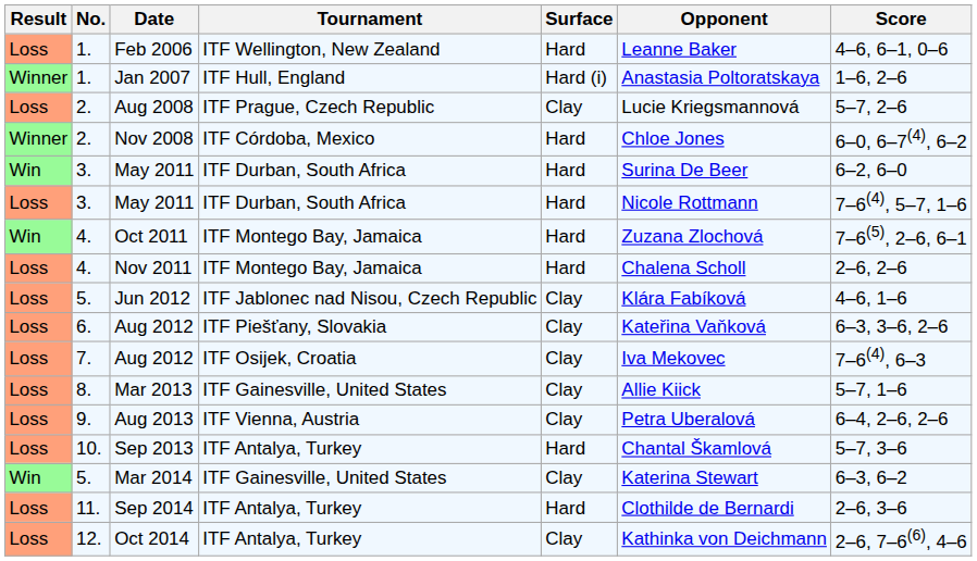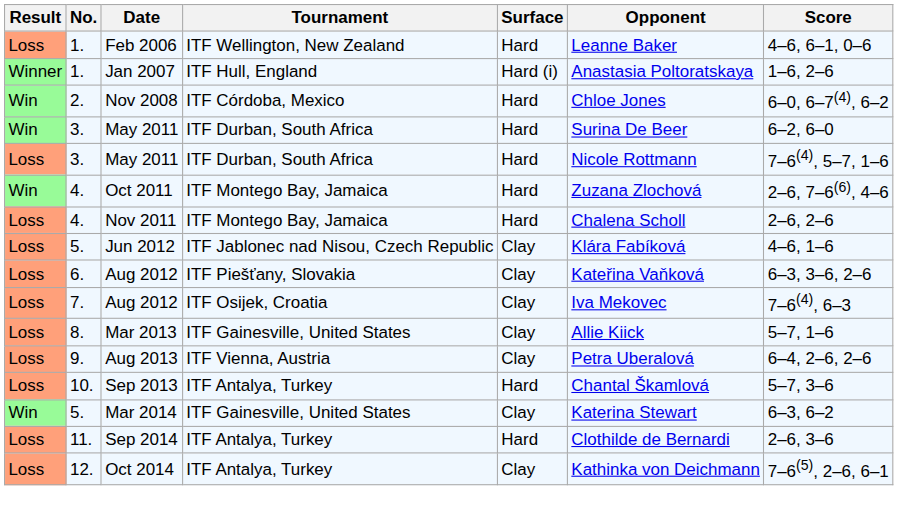 <table class="sortable wikitable">
 <tr>
 <th>Result</th>
 <th>No.</th>
 <th>Date</th>
 <th>Tournament</th>
 <th>Surface</th>
 <th>Opponent</th>
 <th class="unsortable">Score</th>
 </tr>
 <tr style="background:#f0f8ff;">
 <td bgcolor="FFA07A">Loss</td>
 <td>1.</td>
 <td>Feb 2006</td>
 <td>ITF Wellington, New Zealand</td>
 <td>Hard</td>
 <td> <a href='#'>Leanne Baker</a></td>
 <td>4–6, 6–1, 0–6</td>
 </tr>
 <tr style="background:#f0f8ff;">
 <td bgcolor=98FB98>Winner</td>
 <td>1.</td>
 <td>Jan 2007</td>
 <td>ITF Hull, England</td>
 <td>Hard (i)</td>
 <td> <a href='#'>Anastasia Poltoratskaya</a></td>
 <td>1–6, 2–6</td>
 </tr>
 <tr style="background:#f0f8ff;">
-<td bgcolor="FFA07A">Loss</td>
-<td>2.</td>
-<td>Aug 2008</td>
-<td>ITF Prague, Czech Republic</td>
-<td>Clay</td>
-<td> Lucie Kriegsmannová</td>
-<td>5–7, 2–6</td>
-</tr>
-<tr style="background:#f0f8ff;">
-<td bgcolor=98FB98>Winner</td>
+<td bgcolor=98FB98>Win</td>
 <td>2.</td>
 <td>Nov 2008</td>
 <td>ITF Córdoba, Mexico</td>
 <td>Hard</td>
 <td> <a href='#'>Chloe Jones</a></td>
 <td>6–0, 6–7<sup>(4)</sup>, 6–2</td>
 </tr>
 <tr style="background:#f0f8ff;">
 <td bgcolor=98FB98>Win</td>
 <td>3.</td>
 <td>May 2011</td>
 <td>ITF Durban, South Africa</td>
 <td>Hard</td>
 <td> <a href='#'>Surina De Beer</a></td>
 <td>6–2, 6–0</td>
 </tr>
 <tr style="background:#f0f8ff;">
 <td bgcolor="FFA07A">Loss</td>
 <td>3.</td>
 <td>May 2011</td>
 <td>ITF Durban, South Africa</td>
 <td>Hard</td>
 <td> <a href='#'>Nicole Rottmann</a></td>
 <td>7–6<sup>(4)</sup>, 5–7, 1–6</td>
 </tr>
 <tr style="background:#f0f8ff;">
 <td bgcolor=98FB98>Win</td>
 <td>4.</td>
 <td>Oct 2011</td>
 <td>ITF Montego Bay, Jamaica</td>
 <td>Hard</td>
 <td> <a href='#'>Zuzana Zlochová</a></td>
-<td>7–6<sup>(5)</sup>, 2–6, 6–1</td>
+<td>2–6, 7–6<sup>(6)</sup>, 4–6</td>
 </tr>
 <tr style="background:#f0f8ff;">
 <td bgcolor="FFA07A">Loss</td>
 <td>4.</td>
 <td>Nov 2011</td>
 <td>ITF Montego Bay, Jamaica</td>
 <td>Hard</td>
 <td> <a href='#'>Chalena Scholl</a></td>
 <td>2–6, 2–6</td>
 </tr>
 <tr style="background:#f0f8ff;">
 <td bgcolor="FFA07A">Loss</td>
 <td>5.</td>
 <td>Jun 2012</td>
 <td>ITF Jablonec nad Nisou, Czech Republic</td>
 <td>Clay</td>
 <td> <a href='#'>Klára Fabíková</a></td>
 <td>4–6, 1–6</td>
 </tr>
 <tr style="background:#f0f8ff;">
 <td bgcolor="FFA07A">Loss</td>
 <td>6.</td>
 <td>Aug 2012</td>
 <td>ITF Piešťany, Slovakia</td>
 <td>Clay</td>
 <td> <a href='#'>Kateřina Vaňková</a></td>
 <td>6–3, 3–6, 2–6</td>
 </tr>
 <tr style="background:#f0f8ff;">
 <td bgcolor="FFA07A">Loss</td>
 <td>7.</td>
 <td>Aug 2012</td>
 <td>ITF Osijek, Croatia</td>
 <td>Clay</td>
 <td> <a href='#'>Iva Mekovec</a></td>
 <td>7–6<sup>(4)</sup>, 6–3</td>
 </tr>
 <tr style="background:#f0f8ff;">
 <td bgcolor="FFA07A">Loss</td>
 <td>8.</td>
 <td>Mar 2013</td>
 <td>ITF Gainesville, United States</td>
 <td>Clay</td>
 <td> <a href='#'>Allie Kiick</a></td>
 <td>5–7, 1–6</td>
 </tr>
 <tr style="background:#f0f8ff;">
 <td bgcolor="FFA07A">Loss</td>
 <td>9.</td>
 <td>Aug 2013</td>
 <td>ITF Vienna, Austria</td>
 <td>Clay</td>
 <td> <a href='#'>Petra Uberalová</a></td>
 <td>6–4, 2–6, 2–6</td>
 </tr>
 <tr style="background:#f0f8ff;">
 <td bgcolor="FFA07A">Loss</td>
 <td>10.</td>
 <td>Sep 2013</td>
 <td>ITF Antalya, Turkey</td>
 <td>Hard</td>
 <td> <a href='#'>Chantal Škamlová</a></td>
 <td>5–7, 3–6</td>
 </tr>
 <tr style="background:#f0f8ff;">
 <td bgcolor="98FB98">Win</td>
 <td>5.</td>
 <td>Mar 2014</td>
 <td>ITF Gainesville, United States</td>
 <td>Clay</td>
 <td> <a href='#'>Katerina Stewart</a></td>
 <td>6–3, 6–2</td>
 </tr>
 <tr style="background:#f0f8ff;">
 <td bgcolor="FFA07A">Loss</td>
 <td>11.</td>
 <td>Sep 2014</td>
 <td>ITF Antalya, Turkey</td>
 <td>Hard</td>
 <td> <a href='#'>Clothilde de Bernardi</a></td>
 <td>2–6, 3–6</td>
 </tr>
 <tr style="background:#f0f8ff;">
 <td bgcolor="FFA07A">Loss</td>
 <td>12.</td>
 <td>Oct 2014</td>
 <td>ITF Antalya, Turkey</td>
 <td>Clay</td>
 <td> <a href='#'>Kathinka von Deichmann</a></td>
-<td>2–6, 7–6<sup>(6)</sup>, 4–6</td>
+<td>7–6<sup>(5)</sup>, 2–6, 6–1</td>
 </tr>
 </table>
